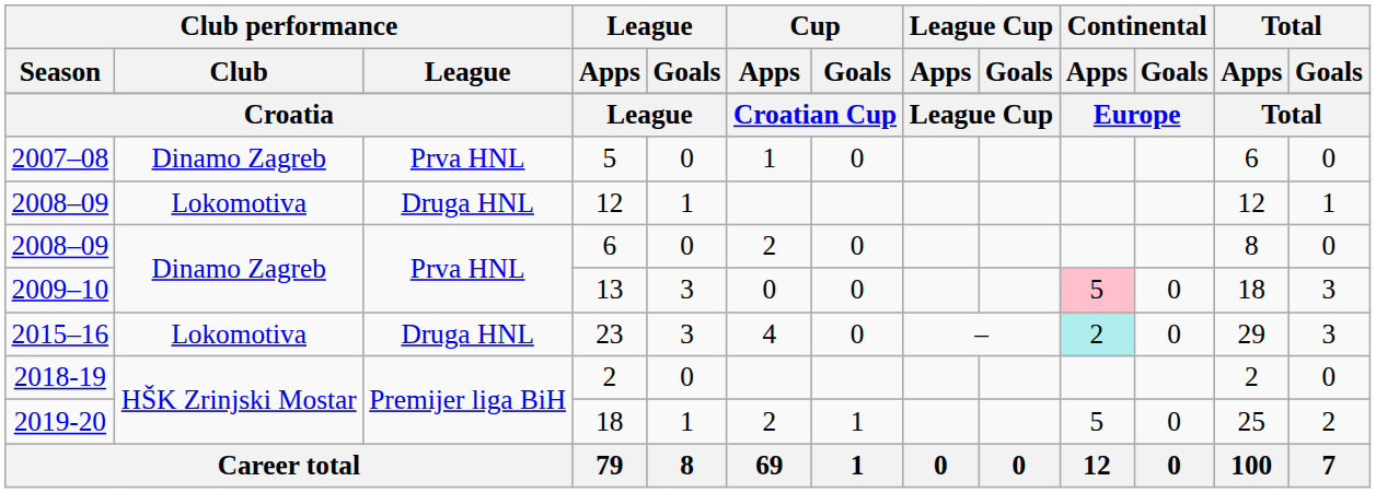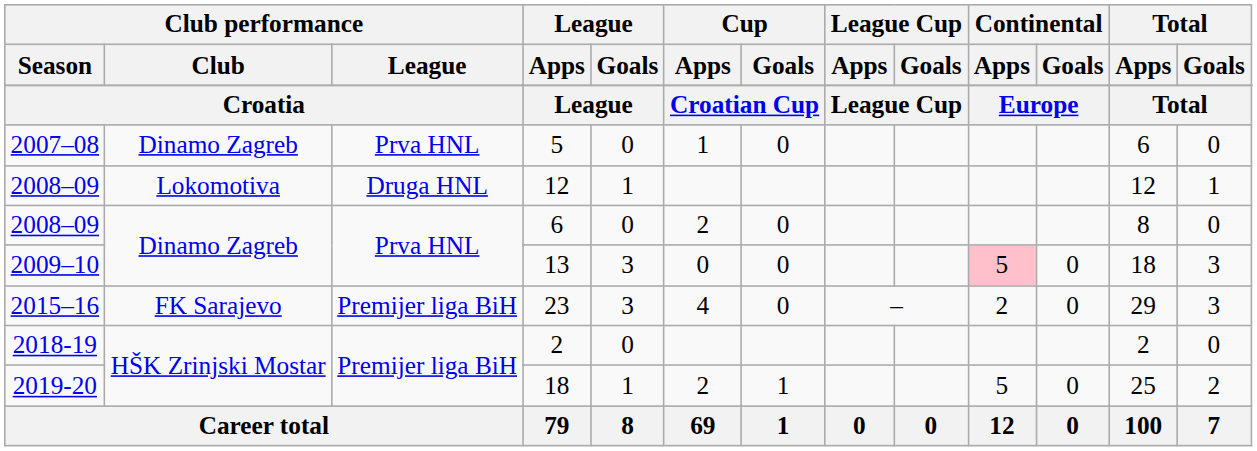 <table class="wikitable" style="text-align:center">
 <tr>
 <th colspan=3>Club performance</th>
 <th colspan=2>League</th>
 <th colspan=2>Cup</th>
 <th colspan=2>League Cup</th>
 <th colspan=2>Continental</th>
 <th colspan=2>Total</th>
 </tr>
 <tr>
 <th>Season</th>
 <th>Club</th>
 <th>League</th>
 <th>Apps</th>
 <th>Goals</th>
 <th>Apps</th>
 <th>Goals</th>
 <th>Apps</th>
 <th>Goals</th>
 <th>Apps</th>
 <th>Goals</th>
 <th>Apps</th>
 <th>Goals</th>
 </tr>
 <tr>
 </tr>
 <tr>
 <th colspan=3>Croatia</th>
 <th colspan=2>League</th>
 <th colspan=2><a href='#'>Croatian Cup</a></th>
 <th colspan=2>League Cup</th>
 <th colspan=2><a href='#'>Europe</a></th>
 <th colspan=2>Total</th>
 </tr>
 <tr>
 <td><a href='#'>2007–08</a></td>
 <td><a href='#'>Dinamo Zagreb</a></td>
 <td><a href='#'>Prva HNL</a></td>
 <td>5</td>
 <td>0</td>
 <td>1</td>
 <td>0</td>
 <td></td>
 <td></td>
 <td></td>
 <td></td>
 <td>6</td>
 <td>0</td>
 </tr>
 <tr>
 <td><a href='#'>2008–09</a></td>
 <td><a href='#'>Lokomotiva</a></td>
 <td><a href='#'>Druga HNL</a></td>
 <td>12</td>
 <td>1</td>
 <td></td>
 <td></td>
 <td></td>
 <td></td>
 <td></td>
 <td></td>
 <td>12</td>
 <td>1</td>
 </tr>
 <tr>
 <td><a href='#'>2008–09</a></td>
 <td rowspan="2"><a href='#'>Dinamo Zagreb</a></td>
 <td rowspan="2"><a href='#'>Prva HNL</a></td>
 <td>6</td>
 <td>0</td>
 <td>2</td>
 <td>0</td>
 <td></td>
 <td></td>
 <td></td>
 <td></td>
 <td>8</td>
 <td>0</td>
 </tr>
 <tr>
 <td><a href='#'>2009–10</a></td>
 <td>13</td>
 <td>3</td>
 <td>0</td>
 <td>0</td>
 <td></td>
 <td></td>
 <td style="background: pink;">5</td>
 <td>0</td>
 <td>18</td>
 <td>3</td>
 </tr>
 <tr>
 <td><a href='#'>2015–16</a></td>
-<td><a href='#'>Lokomotiva</a></td>
-<td><a href='#'>Druga HNL</a></td>
+<td><a href='#'>FK Sarajevo</a></td>
+<td><a href='#'>Premijer liga BiH</a></td>
 <td>23</td>
 <td>3</td>
 <td>4</td>
 <td>0</td>
 <td colspan="2">–</td>
-<td style="background: paleturquoise;">2</td>
+<td>2</td>
 <td>0</td>
 <td>29</td>
 <td>3</td>
 </tr>
 <tr>
 <td><a href='#'>2018-19</a></td>
 <td rowspan="2"><a href='#'>HŠK Zrinjski Mostar</a></td>
 <td rowspan="2"><a href='#'>Premijer liga BiH</a></td>
 <td>2</td>
 <td>0</td>
 <td></td>
 <td></td>
 <td></td>
 <td></td>
 <td></td>
 <td></td>
 <td>2</td>
 <td>0</td>
 </tr>
 <tr>
 <td><a href='#'>2019-20</a></td>
 <td>18</td>
 <td>1</td>
 <td>2</td>
 <td>1</td>
 <td></td>
 <td></td>
 <td>5</td>
 <td>0</td>
 <td>25</td>
 <td>2</td>
 </tr>
 <tr>
 <th colspan="3">Career total</th>
 <th>79</th>
 <th>8</th>
 <th>69</th>
 <th>1</th>
 <th>0</th>
 <th>0</th>
 <th>12</th>
 <th>0</th>
 <th>100</th>
 <th>7</th>
 </tr>
 </table>
